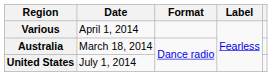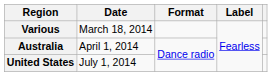 <table class="wikitable plainrowheaders">
 <tr>
 <th scope="col">Region</th>
 <th scope="col">Date</th>
 <th scope="col">Format</th>
 <th scope="col">Label</th>
 <th scope="col"></th>
 </tr>
 <tr>
 <th scope="row">Various</th>
-<td>April 1, 2014</td>
+<td>March 18, 2014</td>
 <td></td>
 <td rowspan="3"><a href='#'>Fearless</a></td>
 <td></td>
 </tr>
 <tr>
 <th scope="row">Australia</th>
-<td>March 18, 2014</td>
+<td>April 1, 2014</td>
 <td rowspan="2"><a href='#'>Dance radio</a></td>
 <td></td>
 </tr>
 <tr>
 <th scope="row">United States</th>
 <td>July 1, 2014</td>
 <td></td>
 </tr>
 </table>
